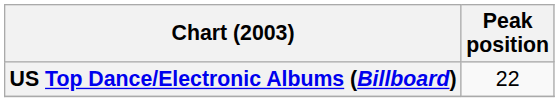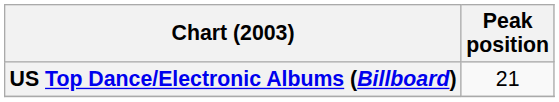 <table class="wikitable sortable plainrowheaders" style="text-align:center">
 <tr>
 <th scope="col">Chart (2003)</th>
 <th scope="col">Peak<br> position</th>
 </tr>
 <tr>
 <th scope="row">US <a href='#'>Top Dance/Electronic Albums</a> (<em><a href='#'>Billboard</a></em>)</th>
-<td>22</td>
+<td>21</td>
 </tr>
 <tr>
 </tr>
 </table>
